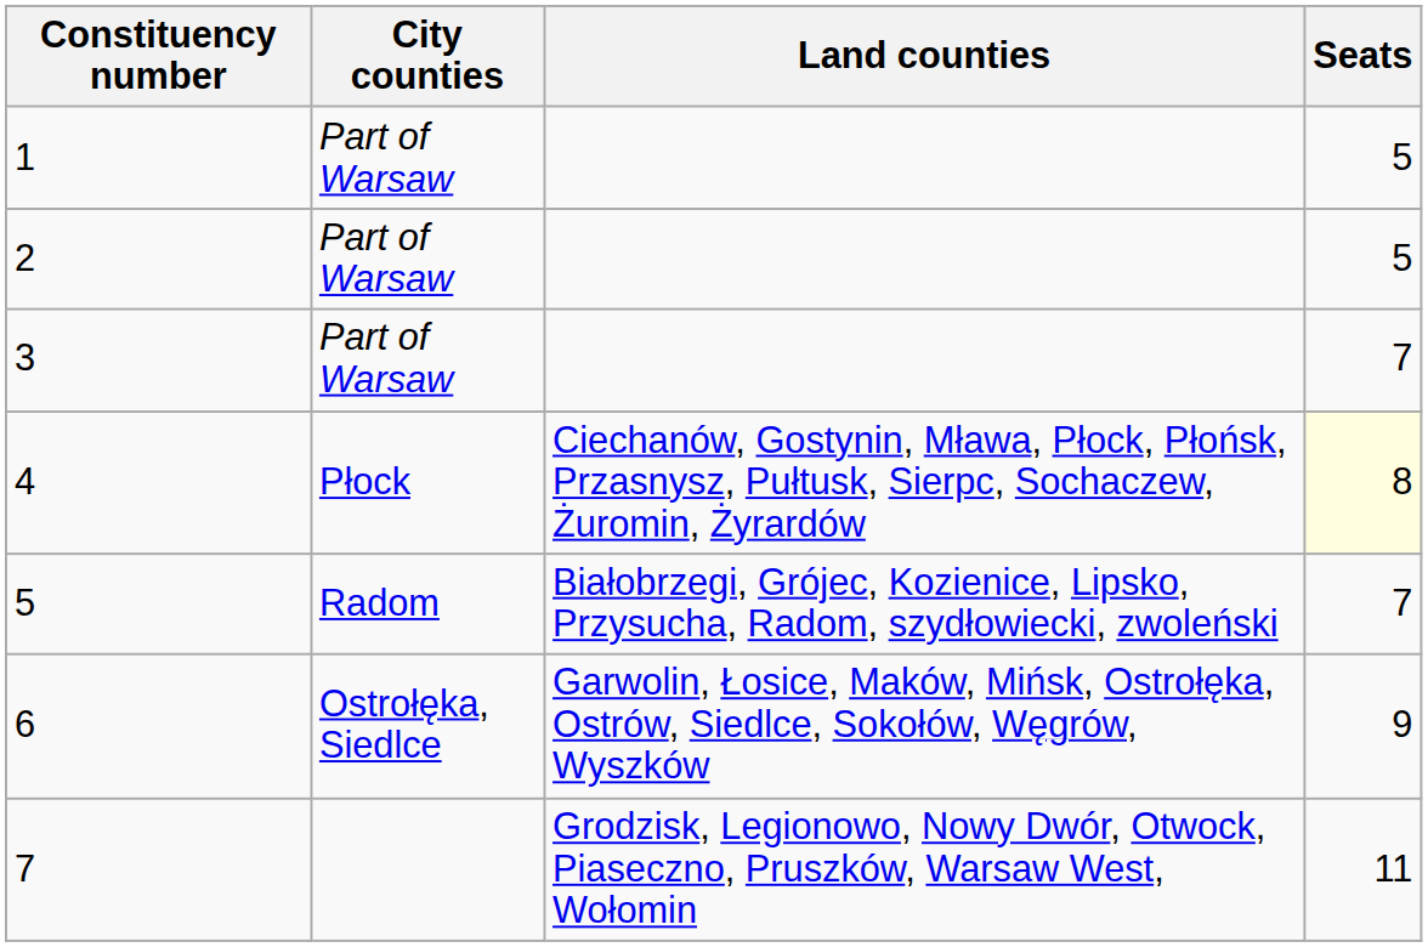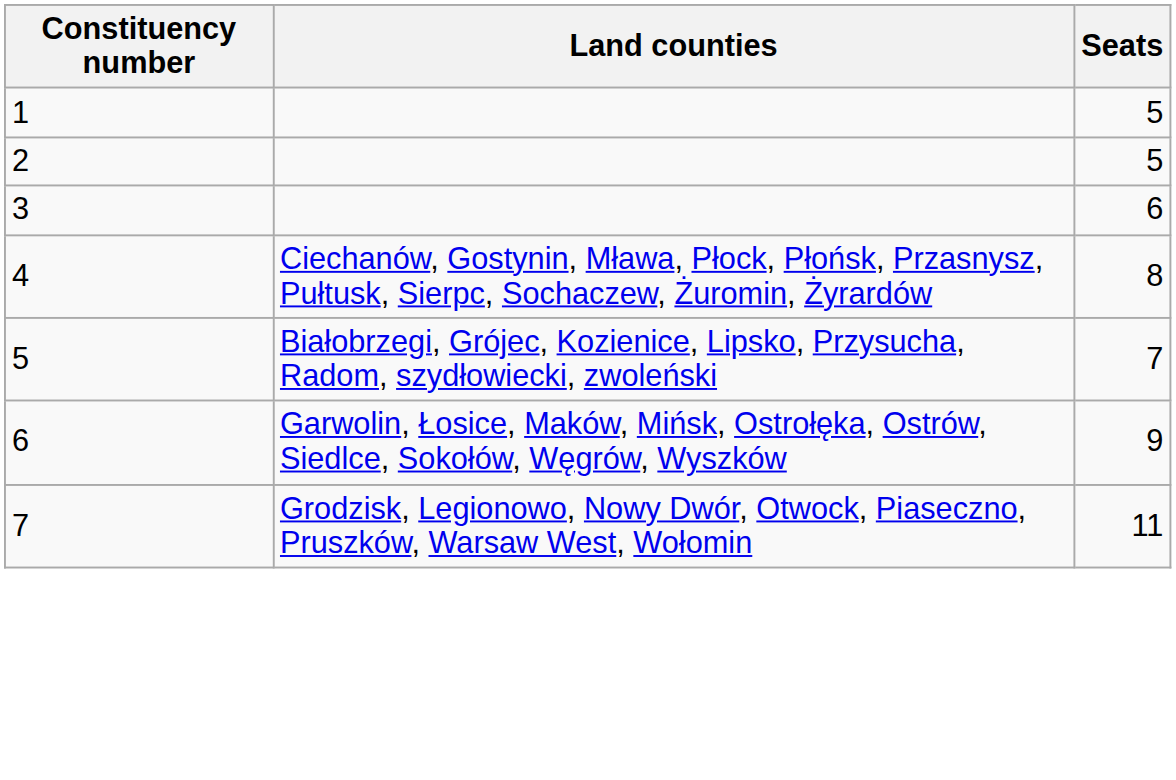 <table class="wikitable">
 <tr>
 <th>Constituency number</th>
-<th>City counties</th>
 <th>Land counties</th>
 <th>Seats</th>
 </tr>
 <tr>
 <td>1</td>
-<td><em>Part of <a href='#'>Warsaw</a></em></td>
 <td></td>
 <td style="text-align: right;">5</td>
 </tr>
 <tr>
 <td>2</td>
-<td><em>Part of <a href='#'>Warsaw</a></em></td>
 <td></td>
 <td style="text-align: right;">5</td>
 </tr>
 <tr>
 <td>3</td>
-<td><em>Part of <a href='#'>Warsaw</a></em></td>
 <td></td>
-<td style="text-align: right;">7</td>
+<td style="text-align: right;">6</td>
 </tr>
 <tr>
 <td>4</td>
-<td><a href='#'>Płock</a></td>
 <td><a href='#'>Ciechanów</a>, <a href='#'>Gostynin</a>, <a href='#'>Mława</a>, <a href='#'>Płock</a>, <a href='#'>Płońsk</a>, <a href='#'>Przasnysz</a>, <a href='#'>Pułtusk</a>, <a href='#'>Sierpc</a>, <a href='#'>Sochaczew</a>, <a href='#'>Żuromin</a>, <a href='#'>Żyrardów</a></td>
-<td style="background: lightyellow; text-align: right;">8</td>
+<td style="text-align: right;">8</td>
 </tr>
 <tr>
 <td>5</td>
-<td><a href='#'>Radom</a></td>
 <td><a href='#'>Białobrzegi</a>, <a href='#'>Grójec</a>, <a href='#'>Kozienice</a>, <a href='#'>Lipsko</a>, <a href='#'>Przysucha</a>, <a href='#'>Radom</a>, <a href='#'>szydłowiecki</a>, <a href='#'>zwoleński</a></td>
 <td style="text-align: right;">7</td>
 </tr>
 <tr>
 <td>6</td>
-<td><a href='#'>Ostrołęka</a>, <a href='#'>Siedlce</a></td>
 <td><a href='#'>Garwolin</a>, <a href='#'>Łosice</a>, <a href='#'>Maków</a>, <a href='#'>Mińsk</a>, <a href='#'>Ostrołęka</a>, <a href='#'>Ostrów</a>, <a href='#'>Siedlce</a>, <a href='#'>Sokołów</a>, <a href='#'>Węgrów</a>, <a href='#'>Wyszków</a></td>
 <td style="text-align: right;">9</td>
 </tr>
 <tr>
 <td>7</td>
-<td></td>
 <td><a href='#'>Grodzisk</a>, <a href='#'>Legionowo</a>, <a href='#'>Nowy Dwór</a>, <a href='#'>Otwock</a>, <a href='#'>Piaseczno</a>, <a href='#'>Pruszków</a>, <a href='#'>Warsaw West</a>, <a href='#'>Wołomin</a></td>
 <td style="text-align: right;">11</td>
 </tr>
 </table>
